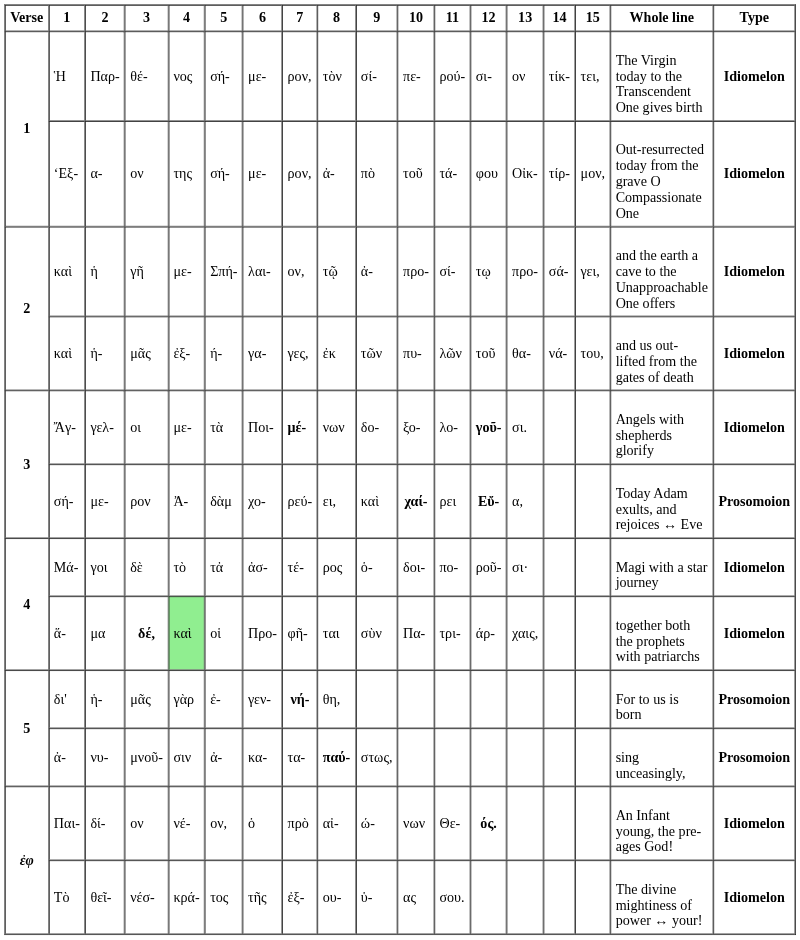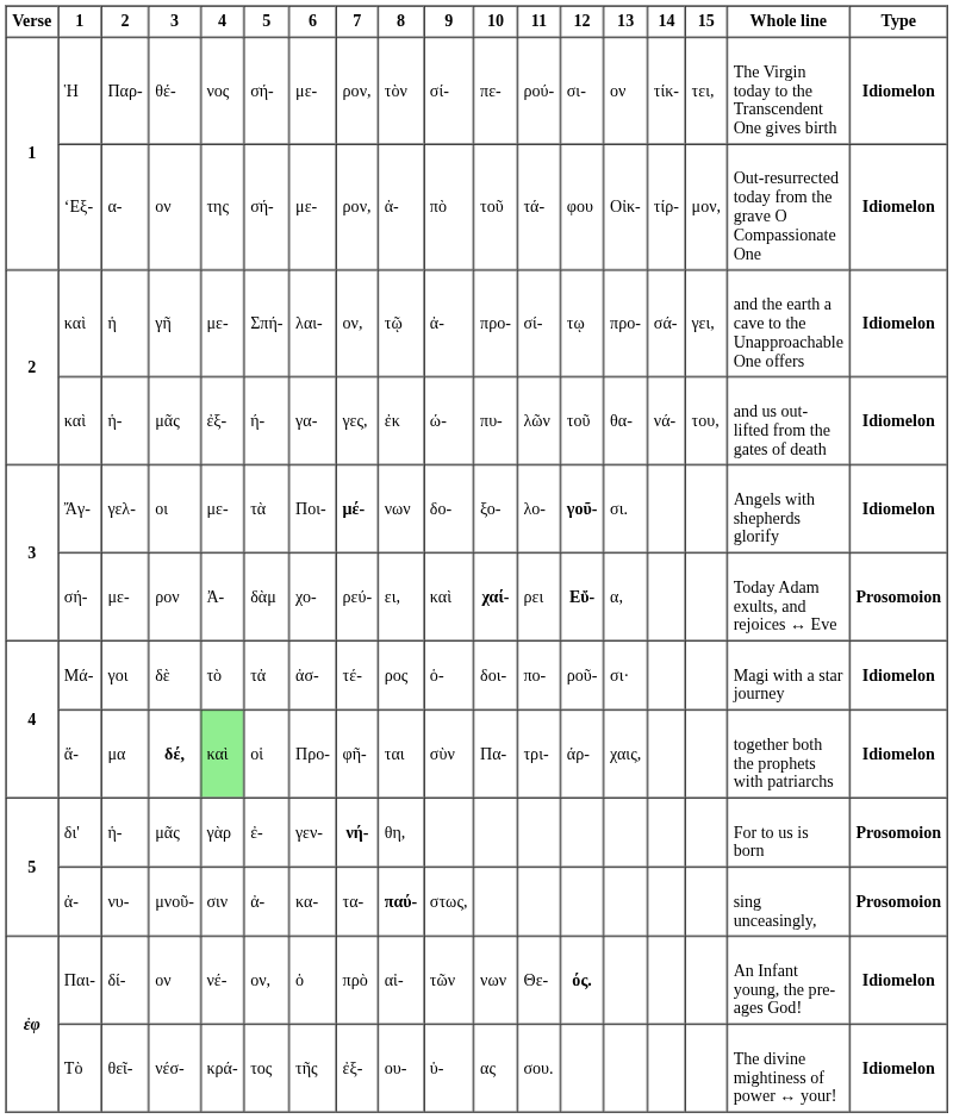 <table border="1" cellpadding="5" cellspacing="0" align="center">
 <tr>
 </tr>
 <tr>
 <th>Verse</th>
 <th>1</th>
 <th>2</th>
 <th>3</th>
 <th>4</th>
 <th>5</th>
 <th>6</th>
 <th>7</th>
 <th>8</th>
 <th>9</th>
 <th>10</th>
 <th>11</th>
 <th>12</th>
 <th>13</th>
 <th>14</th>
 <th>15</th>
 <th>Whole line</th>
 <th>Type</th>
 </tr>
 <tr>
 <th rowspan="2">1</th>
 <td>Ἡ</td>
 <td>Παρ-</td>
 <td>θέ-</td>
 <td>νος</td>
 <td>σή-</td>
 <td>με-</td>
 <td>ρον,</td>
 <td>τὸν</td>
 <td>σί-</td>
 <td>πε-</td>
 <td>ρού-</td>
 <td>σι-</td>
 <td>ον</td>
 <td>τίκ-</td>
 <td>τει,</td>
 <td><br>The Virgin today to the Transcendent One gives birth</td>
 <th>Idiomelon</th>
 </tr>
 <tr>
 <td>‘Εξ-</td>
 <td>α-</td>
 <td>ον</td>
 <td>της</td>
 <td>σή-</td>
 <td>με-</td>
 <td>ρον,</td>
 <td>ἀ-</td>
 <td>πὸ</td>
 <td>τοῦ</td>
 <td>τά-</td>
 <td>φου</td>
 <td>Οἰκ-</td>
 <td>τίρ-</td>
 <td>μον,</td>
 <td><br>Out-resurrected today from the grave O Compassionate One</td>
 <th>Idiomelon</th>
 </tr>
 <tr>
 <th rowspan="2">2</th>
 <td>καὶ</td>
 <td>ἡ</td>
 <td>γῆ</td>
 <td>με-</td>
 <td>Σπή-</td>
 <td>λαι-</td>
 <td>ον,</td>
 <td>τῷ</td>
 <td>ἀ-</td>
 <td>προ-</td>
 <td>σί-</td>
 <td>τῳ</td>
 <td>προ-</td>
 <td>σά-</td>
 <td>γει,</td>
 <td><br>and the earth a cave to the Unapproachable One offers</td>
 <th>Idiomelon</th>
 </tr>
 <tr>
 <td>καὶ</td>
 <td>ἡ-</td>
 <td>μᾶς</td>
 <td>ἐξ-</td>
 <td>ή-</td>
 <td>γα-</td>
 <td>γες,</td>
 <td>ἐκ</td>
-<td>τῶν</td>
+<td>ώ-</td>
 <td>πυ-</td>
 <td>λῶν</td>
 <td>τοῦ</td>
 <td>θα-</td>
 <td>νά-</td>
 <td>του,</td>
 <td><br>and us out-lifted from the gates of death</td>
 <th>Idiomelon</th>
 </tr>
 <tr>
 <th rowspan="2">3</th>
 <td>Ἄγ-</td>
 <td>γελ-</td>
 <td>οι</td>
 <td>με-</td>
 <td>τὰ</td>
 <td>Ποι-</td>
 <td><strong>μέ-</strong></td>
 <td>νων</td>
 <td>δο-</td>
 <td>ξο-</td>
 <td>λο-</td>
 <th>γοῦ-</th>
 <td>σι.</td>
 <td></td>
 <td></td>
 <td><br>Angels with shepherds glorify</td>
 <th>Idiomelon</th>
 </tr>
 <tr>
 <td>σή-</td>
 <td>με-</td>
 <td>ρον</td>
 <td>Ἀ-</td>
 <td>δὰμ</td>
 <td>χο-</td>
 <td>ρεύ-</td>
 <td>ει,</td>
 <td>καὶ</td>
 <th>χαί-</th>
 <td>ρει</td>
 <th>Εὔ-</th>
 <td>α,</td>
 <td></td>
 <td></td>
 <td><br>Today Adam exults, and rejoices ↔ Eve</td>
 <th>Prosomoion</th>
 </tr>
 <tr>
 <th rowspan="2">4</th>
 <td>Μά-</td>
 <td>γοι</td>
 <td>δὲ</td>
 <td>τὸ</td>
 <td>τἀ</td>
 <td>ἀσ-</td>
 <td>τέ-</td>
 <td>ρος</td>
 <td>ὁ-</td>
 <td>δοι-</td>
 <td>πο-</td>
 <td>ροῦ-</td>
 <td>σι·</td>
 <td></td>
 <td></td>
 <td><br>Magi with a star journey</td>
 <th>Idiomelon</th>
 </tr>
 <tr>
 <td>ἅ-</td>
 <td>μα</td>
 <th>δέ,</th>
 <td style="background: lightgreen;">καὶ</td>
 <td>οἱ</td>
 <td>Προ-</td>
 <td>φῆ-</td>
 <td>ται</td>
 <td>σὺν</td>
 <td>Πα-</td>
 <td>τρι-</td>
 <td>άρ-</td>
 <td>χαις,</td>
 <td></td>
 <td></td>
 <td><br>together both the prophets with patriarchs</td>
 <th>Idiomelon</th>
 </tr>
 <tr>
 <th rowspan="2">5</th>
 <td>δι'</td>
 <td>ἡ-</td>
 <td>μᾶς</td>
 <td>γὰρ</td>
 <td>ἐ-</td>
 <td>γεν-</td>
 <th>νή-</th>
 <td>θη,</td>
 <td></td>
 <td></td>
 <td></td>
 <td></td>
 <td></td>
 <td></td>
 <td></td>
 <td> <br>For to us is born</td>
 <th>Prosomoion</th>
 </tr>
 <tr>
 <td>ἀ-</td>
 <td>νυ-</td>
 <td>μνοῦ-</td>
 <td>σιν</td>
 <td>ἀ-</td>
 <td>κα-</td>
 <td>τα-</td>
 <th>παύ-</th>
 <td>στως,</td>
 <td></td>
 <td></td>
 <td></td>
 <td></td>
 <td></td>
 <td></td>
 <td><br>sing unceasingly,</td>
 <th>Prosomoion</th>
 </tr>
 <tr>
 <th rowspan="2"><em>ἐφ</em></th>
 <td>Παι-</td>
 <td>δί-</td>
 <td>ον</td>
 <td>νέ-</td>
 <td>ον,</td>
 <td>ὁ</td>
 <td>πρὸ</td>
 <td>αἰ-</td>
-<td>ώ-</td>
+<td>τῶν</td>
 <td>νων</td>
 <td>Θε-</td>
 <th>ός.</th>
 <td></td>
 <td></td>
 <td></td>
 <td><br>An Infant young, the pre-ages God!</td>
 <th>Idiomelon</th>
 </tr>
 <tr>
 <td>Τὸ</td>
 <td>θεῖ-</td>
 <td>νέσ-</td>
 <td>κρά-</td>
 <td>τος</td>
 <td>τῆς</td>
 <td>ἐξ-</td>
 <td>ου-</td>
 <td>ὑ-</td>
 <td>ας</td>
 <td>σου.</td>
 <td></td>
 <td></td>
 <td></td>
 <td></td>
 <td><br>The divine mightiness of power ↔ your!</td>
 <th>Idiomelon</th>
 </tr>
 </table>
